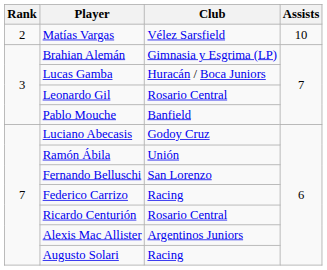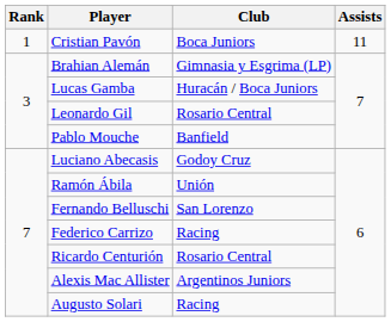 <table class="wikitable" border="1">
 <tr>
 <th>Rank</th>
 <th>Player</th>
 <th>Club</th>
 <th>Assists</th>
 </tr>
 <tr>
-<td align=center>2</td>
-<td> <a href='#'>Matías Vargas</a></td>
-<td><a href='#'>Vélez Sarsfield</a></td>
-<td align=center>10</td>
+<td align=center>1</td>
+<td> <a href='#'>Cristian Pavón</a></td>
+<td><a href='#'>Boca Juniors</a></td>
+<td align=center>11</td>
 </tr>
 <tr>
 <td align=center rowspan=4>3</td>
 <td> <a href='#'>Brahian Alemán</a></td>
 <td><a href='#'>Gimnasia y Esgrima (LP)</a></td>
 <td align=center rowspan=4>7</td>
 </tr>
 <tr>
 <td> <a href='#'>Lucas Gamba</a></td>
 <td><a href='#'>Huracán</a> / <a href='#'>Boca Juniors</a></td>
 </tr>
 <tr>
 <td> <a href='#'>Leonardo Gil</a></td>
 <td><a href='#'>Rosario Central</a></td>
 </tr>
 <tr>
 <td> <a href='#'>Pablo Mouche</a></td>
 <td><a href='#'>Banfield</a></td>
 </tr>
 <tr>
 <td align=center rowspan=7>7</td>
 <td> <a href='#'>Luciano Abecasis</a></td>
 <td><a href='#'>Godoy Cruz</a></td>
 <td align=center rowspan=7>6</td>
 </tr>
 <tr>
 <td> <a href='#'>Ramón Ábila</a></td>
 <td><a href='#'>Unión</a></td>
 </tr>
 <tr>
 <td> <a href='#'>Fernando Belluschi</a></td>
 <td><a href='#'>San Lorenzo</a></td>
 </tr>
 <tr>
 <td> <a href='#'>Federico Carrizo</a></td>
 <td><a href='#'>Racing</a></td>
 </tr>
 <tr>
 <td> <a href='#'>Ricardo Centurión</a></td>
 <td><a href='#'>Rosario Central</a></td>
 </tr>
 <tr>
 <td> <a href='#'>Alexis Mac Allister</a></td>
 <td><a href='#'>Argentinos Juniors</a></td>
 </tr>
 <tr>
 <td> <a href='#'>Augusto Solari</a></td>
 <td><a href='#'>Racing</a></td>
 </tr>
 </table>
